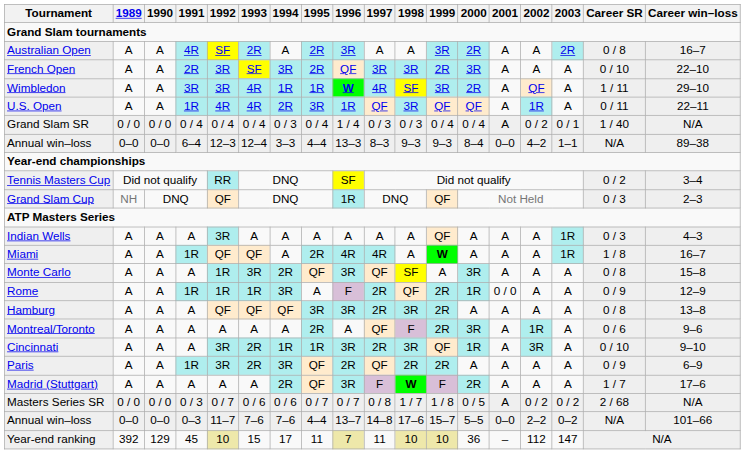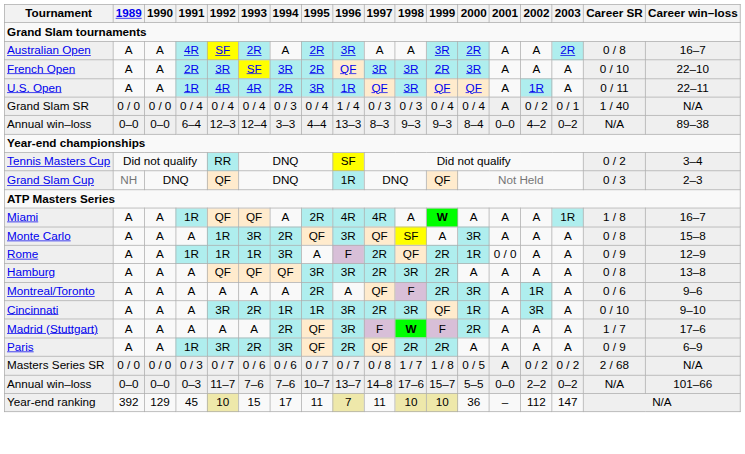 <table class="wikitable">
 <tr style="background:#efefef;">
 <th>Tournament</th>
 <th><a href='#'>1989</a></th>
 <th>1990</th>
 <th>1991</th>
 <th>1992</th>
 <th>1993</th>
 <th>1994</th>
 <th>1995</th>
 <th>1996</th>
 <th>1997</th>
 <th>1998</th>
 <th>1999</th>
 <th>2000</th>
 <th>2001</th>
 <th>2002</th>
 <th>2003</th>
 <th>Career SR</th>
 <th>Career win–loss</th>
 </tr>
 <tr>
 <td colspan="18"><strong>Grand Slam tournaments</strong></td>
 </tr>
 <tr>
 <td style="background:#EFEFEF;"><a href='#'>Australian Open</a></td>
 <td style="text-align:center;">A</td>
 <td style="text-align:center;">A</td>
 <td style="text-align:center; background:#afeeee;"><a href='#'>4R</a></td>
 <td style="text-align:center; background:yellow;"><a href='#'>SF</a></td>
 <td style="text-align:center; background:#afeeee;"><a href='#'>2R</a></td>
 <td style="text-align:center;">A</td>
 <td style="text-align:center; background:#afeeee;"><a href='#'>2R</a></td>
 <td style="text-align:center; background:#afeeee;"><a href='#'>3R</a></td>
 <td style="text-align:center;">A</td>
 <td style="text-align:center;">A</td>
 <td style="text-align:center; background:#afeeee;"><a href='#'>3R</a></td>
 <td style="text-align:center; background:#afeeee;"><a href='#'>2R</a></td>
 <td style="text-align:center;">A</td>
 <td style="text-align:center;">A</td>
 <td style="text-align:center; background:#afeeee;"><a href='#'>2R</a></td>
 <td style="text-align:center; background:#efefef;">0 / 8</td>
 <td style="text-align:center; background:#efefef;">16–7</td>
 </tr>
 <tr>
 <td style="background:#EFEFEF;"><a href='#'>French Open</a></td>
 <td style="text-align:center;">A</td>
 <td style="text-align:center;">A</td>
 <td style="text-align:center; background:#afeeee;"><a href='#'>2R</a></td>
 <td style="text-align:center; background:#afeeee;"><a href='#'>3R</a></td>
 <td style="text-align:center; background:yellow;"><a href='#'>SF</a></td>
 <td style="text-align:center; background:#afeeee;"><a href='#'>3R</a></td>
 <td style="text-align:center; background:#afeeee;"><a href='#'>2R</a></td>
 <td style="text-align:center; background:#ffebcd;"><a href='#'>QF</a></td>
 <td style="text-align:center; background:#afeeee;"><a href='#'>3R</a></td>
 <td style="text-align:center; background:#afeeee;"><a href='#'>3R</a></td>
 <td style="text-align:center; background:#afeeee;"><a href='#'>2R</a></td>
 <td style="text-align:center; background:#afeeee;"><a href='#'>3R</a></td>
 <td style="text-align:center;">A</td>
 <td style="text-align:center;">A</td>
 <td style="text-align:center;">A</td>
 <td style="text-align:center; background:#efefef;">0 / 10</td>
 <td style="text-align:center; background:#efefef;">22–10</td>
 </tr>
 <tr>
-<td style="background:#EFEFEF;"><a href='#'>Wimbledon</a></td>
-<td style="text-align:center;">A</td>
-<td style="text-align:center;">A</td>
-<td style="text-align:center; background:#afeeee;"><a href='#'>3R</a></td>
-<td style="text-align:center; background:#afeeee;"><a href='#'>3R</a></td>
-<td style="text-align:center; background:#afeeee;"><a href='#'>4R</a></td>
-<td style="text-align:center; background:#afeeee;"><a href='#'>1R</a></td>
-<td style="text-align:center; background:#afeeee;"><a href='#'>1R</a></td>
-<td style="text-align:center; background:#0f0;"><strong><a href='#'>W</a></strong></td>
-<td style="text-align:center; background:#afeeee;"><a href='#'>4R</a></td>
-<td style="text-align:center; background:yellow;"><a href='#'>SF</a></td>
-<td style="text-align:center; background:#afeeee;"><a href='#'>3R</a></td>
-<td style="text-align:center; background:#afeeee;"><a href='#'>2R</a></td>
-<td style="text-align:center;">A</td>
-<td style="text-align:center; background:#ffebcd;"><a href='#'>QF</a></td>
-<td style="text-align:center;">A</td>
-<td style="text-align:center; background:#efefef;">1 / 11</td>
-<td style="text-align:center; background:#efefef;">29–10</td>
-</tr>
-<tr>
 <td style="background:#EFEFEF;"><a href='#'>U.S. Open</a></td>
 <td style="text-align:center;">A</td>
 <td style="text-align:center;">A</td>
 <td style="text-align:center; background:#afeeee;"><a href='#'>1R</a></td>
 <td style="text-align:center; background:#afeeee;"><a href='#'>4R</a></td>
 <td style="text-align:center; background:#afeeee;"><a href='#'>4R</a></td>
 <td style="text-align:center; background:#afeeee;"><a href='#'>2R</a></td>
 <td style="text-align:center; background:#afeeee;"><a href='#'>3R</a></td>
 <td style="text-align:center; background:#afeeee;"><a href='#'>1R</a></td>
 <td style="text-align:center; background:#ffebcd;"><a href='#'>QF</a></td>
 <td style="text-align:center; background:#afeeee;"><a href='#'>3R</a></td>
 <td style="text-align:center; background:#ffebcd;"><a href='#'>QF</a></td>
 <td style="text-align:center; background:#ffebcd;"><a href='#'>QF</a></td>
 <td style="text-align:center;">A</td>
 <td style="text-align:center; background:#afeeee;"><a href='#'>1R</a></td>
 <td style="text-align:center;">A</td>
 <td style="text-align:center; background:#efefef;">0 / 11</td>
 <td style="text-align:center; background:#efefef;">22–11 </td>
 </tr>
 <tr style="background:#efefef;">
 <td>Grand Slam SR</td>
 <td style="text-align:center;">0 / 0</td>
 <td style="text-align:center;">0 / 0</td>
 <td style="text-align:center;">0 / 4</td>
 <td style="text-align:center;">0 / 4</td>
 <td style="text-align:center;">0 / 4</td>
 <td style="text-align:center;">0 / 3</td>
 <td style="text-align:center;">0 / 4</td>
 <td style="text-align:center;">1 / 4</td>
 <td style="text-align:center;">0 / 3</td>
 <td style="text-align:center;">0 / 3</td>
 <td style="text-align:center;">0 / 4</td>
 <td style="text-align:center;">0 / 4</td>
 <td style="text-align:center;">A</td>
 <td style="text-align:center;">0 / 2</td>
 <td style="text-align:center;">0 / 1</td>
 <td style="text-align:center;">1 / 40</td>
 <td style="text-align:center;">N/A</td>
 </tr>
 <tr>
 <td style="background:#EFEFEF;">Annual win–loss</td>
 <td style="text-align:center; background:#efefef;">0–0</td>
 <td style="text-align:center; background:#efefef;">0–0</td>
 <td style="text-align:center; background:#efefef;">6–4</td>
 <td style="text-align:center; background:#efefef;">12–3</td>
 <td style="text-align:center; background:#efefef;">12–4</td>
 <td style="text-align:center; background:#efefef;">3–3</td>
 <td style="text-align:center; background:#efefef;">4–4</td>
 <td style="text-align:center; background:#efefef;">13–3</td>
 <td style="text-align:center; background:#efefef;">8–3</td>
 <td style="text-align:center; background:#efefef;">9–3</td>
 <td style="text-align:center; background:#efefef;">9–3</td>
 <td style="text-align:center; background:#efefef;">8–4</td>
 <td style="text-align:center; background:#efefef;">0–0</td>
 <td style="text-align:center; background:#efefef;">4–2</td>
-<td style="text-align:center; background:#efefef;">1–1</td>
+<td style="text-align:center; background:#efefef;">0–2</td>
 <td style="text-align:center; background:#efefef;">N/A</td>
 <td style="text-align:center; background:#efefef;">89–38</td>
 </tr>
 <tr>
 <td colspan="18"><strong>Year-end championships</strong></td>
 </tr>
 <tr>
 <td style="background:#EFEFEF;"><a href='#'>Tennis Masters Cup</a></td>
 <td align="center" colspan="3">Did not qualify</td>
 <td align="center" style="background:#afeeee;">RR</td>
 <td align="center" colspan="3">DNQ</td>
 <td align="center" style="background:yellow;">SF</td>
 <td align="center" colspan="7">Did not qualify</td>
 <td align="center" style="background:#EFEFEF;">0 / 2</td>
 <td align="center" style="background:#EFEFEF;">3–4</td>
 </tr>
 <tr>
 <td style="background:#EFEFEF;"><a href='#'>Grand Slam Cup</a></td>
 <td align="center" style="color:#767676;">NH</td>
 <td align="center" colspan="2">DNQ</td>
 <td align="center" style="background:#ffebcd;">QF</td>
 <td align="center" colspan="3">DNQ</td>
 <td align="center" style="background:#afeeee;">1R</td>
 <td align="center" colspan="2">DNQ</td>
 <td align="center" style="background:#ffebcd;">QF</td>
 <td align="center" colspan="4" style="color:#767676;">Not Held</td>
 <td align="center" style="background:#EFEFEF;">0 / 3</td>
 <td align="center" style="background:#EFEFEF;">2–3</td>
 </tr>
 <tr>
 <td colspan="18"><strong>ATP Masters Series</strong></td>
-</tr>
-<tr>
-<td style="background:#EFEFEF;"><a href='#'>Indian Wells</a></td>
-<td style="text-align:center;">A</td>
-<td style="text-align:center;">A</td>
-<td style="text-align:center;">A</td>
-<td style="text-align:center; background:#afeeee;">3R</td>
-<td style="text-align:center;">A</td>
-<td style="text-align:center;">A</td>
-<td style="text-align:center;">A</td>
-<td style="text-align:center;">A</td>
-<td style="text-align:center;">A</td>
-<td style="text-align:center;">A</td>
-<td style="text-align:center; background:#ffebcd;">QF</td>
-<td style="text-align:center;">A</td>
-<td style="text-align:center;">A</td>
-<td style="text-align:center;">A</td>
-<td style="text-align:center; background:#afeeee;">1R</td>
-<td style="text-align:center; background:#efefef;">0 / 3</td>
-<td style="text-align:center; background:#efefef;">4–3</td>
 </tr>
 <tr>
 <td style="background:#EFEFEF;"><a href='#'>Miami</a></td>
 <td style="text-align:center;">A</td>
 <td style="text-align:center;">A</td>
 <td style="text-align:center; background:#afeeee;">1R</td>
 <td style="text-align:center; background:#ffebcd;">QF</td>
 <td style="text-align:center; background:#ffebcd;">QF</td>
 <td style="text-align:center;">A</td>
 <td style="text-align:center; background:#afeeee;">2R</td>
 <td style="text-align:center; background:#afeeee;">4R</td>
 <td style="text-align:center; background:#afeeee;">4R</td>
 <td style="text-align:center;">A</td>
 <td style="text-align:center; background:#0f0;"><strong>W</strong></td>
 <td style="text-align:center;">A</td>
 <td style="text-align:center;">A</td>
 <td style="text-align:center;">A</td>
 <td style="text-align:center; background:#afeeee;">1R</td>
 <td style="text-align:center; background:#efefef;">1 / 8</td>
 <td style="text-align:center; background:#efefef;">16–7</td>
 </tr>
 <tr>
 <td style="background:#EFEFEF;"><a href='#'>Monte Carlo</a></td>
 <td style="text-align:center;">A</td>
 <td style="text-align:center;">A</td>
 <td style="text-align:center;">A</td>
 <td style="text-align:center; background:#afeeee;">1R</td>
 <td style="text-align:center; background:#afeeee;">3R</td>
 <td style="text-align:center; background:#afeeee;">2R</td>
 <td style="text-align:center; background:#ffebcd;">QF</td>
 <td style="text-align:center; background:#afeeee;">3R</td>
 <td style="text-align:center; background:#ffebcd;">QF</td>
 <td style="text-align:center; background:yellow;">SF</td>
 <td style="text-align:center;">A</td>
 <td style="text-align:center; background:#afeeee;">3R</td>
 <td style="text-align:center;">A</td>
 <td style="text-align:center;">A</td>
 <td style="text-align:center;">A</td>
 <td style="text-align:center; background:#efefef;">0 / 8</td>
 <td style="text-align:center; background:#efefef;">15–8</td>
 </tr>
 <tr>
 <td style="background:#EFEFEF;"><a href='#'>Rome</a></td>
 <td style="text-align:center;">A</td>
 <td style="text-align:center;">A</td>
 <td style="text-align:center; background:#afeeee;">1R</td>
 <td style="text-align:center; background:#afeeee;">1R</td>
 <td style="text-align:center; background:#afeeee;">1R</td>
 <td style="text-align:center; background:#afeeee;">3R</td>
 <td style="text-align:center;">A</td>
 <td style="text-align:center; background:thistle;">F</td>
 <td style="text-align:center; background:#afeeee;">2R</td>
 <td style="text-align:center; background:#ffebcd;">QF</td>
 <td style="text-align:center; background:#afeeee;">2R</td>
 <td style="text-align:center; background:#afeeee;">1R</td>
 <td style="text-align:center;">0 / 0</td>
 <td style="text-align:center;">A</td>
 <td style="text-align:center;">A</td>
 <td style="text-align:center; background:#efefef;">0 / 9</td>
 <td style="text-align:center; background:#efefef;">12–9</td>
 </tr>
 <tr>
 <td style="background:#EFEFEF;"><a href='#'>Hamburg</a></td>
 <td style="text-align:center;">A</td>
 <td style="text-align:center;">A</td>
 <td style="text-align:center;">A</td>
 <td style="text-align:center; background:#ffebcd;">QF</td>
 <td style="text-align:center; background:#ffebcd;">QF</td>
 <td style="text-align:center; background:#ffebcd;">QF</td>
 <td style="text-align:center; background:#afeeee;">3R</td>
 <td style="text-align:center; background:#afeeee;">3R</td>
 <td style="text-align:center; background:#afeeee;">2R</td>
 <td style="text-align:center; background:#afeeee;">3R</td>
 <td style="text-align:center; background:#afeeee;">2R</td>
 <td style="text-align:center;">A</td>
 <td style="text-align:center;">A</td>
 <td style="text-align:center;">A</td>
 <td style="text-align:center;">A</td>
 <td style="text-align:center; background:#efefef;">0 / 8</td>
 <td style="text-align:center; background:#efefef;">13–8</td>
 </tr>
 <tr>
 <td style="background:#EFEFEF;"><a href='#'>Montreal/Toronto</a></td>
 <td style="text-align:center;">A</td>
 <td style="text-align:center;">A</td>
 <td style="text-align:center;">A</td>
 <td style="text-align:center;">A</td>
 <td style="text-align:center;">A</td>
 <td style="text-align:center;">A</td>
 <td style="text-align:center; background:#afeeee;">2R</td>
 <td style="text-align:center;">A</td>
 <td style="text-align:center; background:#ffebcd;">QF</td>
 <td style="text-align:center; background:thistle;">F</td>
 <td style="text-align:center; background:#afeeee;">2R</td>
 <td style="text-align:center; background:#afeeee;">3R</td>
 <td style="text-align:center;">A</td>
 <td style="text-align:center; background:#afeeee;">1R</td>
 <td style="text-align:center;">A</td>
 <td style="text-align:center; background:#efefef;">0 / 6</td>
 <td style="text-align:center; background:#efefef;">9–6</td>
 </tr>
 <tr>
 <td style="background:#EFEFEF;"><a href='#'>Cincinnati</a></td>
 <td style="text-align:center;">A</td>
 <td style="text-align:center;">A</td>
 <td style="text-align:center;">A</td>
 <td style="text-align:center; background:#afeeee;">3R</td>
 <td style="text-align:center; background:#afeeee;">2R</td>
 <td style="text-align:center; background:#afeeee;">1R</td>
 <td style="text-align:center; background:#afeeee;">1R</td>
 <td style="text-align:center; background:#afeeee;">3R</td>
 <td style="text-align:center; background:#afeeee;">2R</td>
 <td style="text-align:center; background:#afeeee;">3R</td>
 <td style="text-align:center; background:#ffebcd;">QF</td>
 <td style="text-align:center; background:#afeeee;">1R</td>
 <td style="text-align:center;">A</td>
 <td style="text-align:center; background:#afeeee;">3R</td>
 <td style="text-align:center;">A</td>
 <td style="text-align:center; background:#efefef;">0 / 10</td>
 <td style="text-align:center; background:#efefef;">9–10</td>
 </tr>
 <tr>
+<td style="background:#EFEFEF;"><a href='#'>Madrid (Stuttgart)</a></td>
+<td style="text-align:center;">A</td>
+<td style="text-align:center;">A</td>
+<td style="text-align:center;">A</td>
+<td style="text-align:center;">A</td>
+<td style="text-align:center;">A</td>
+<td style="text-align:center; background:#afeeee;">2R</td>
+<td style="text-align:center; background:#ffebcd;">QF</td>
+<td style="text-align:center; background:#afeeee;">3R</td>
+<td style="text-align:center; background:thistle;">F</td>
+<td style="text-align:center; background:#0f0;"><strong>W</strong></td>
+<td style="text-align:center; background:thistle;">F</td>
+<td style="text-align:center; background:#afeeee;">2R</td>
+<td style="text-align:center;">A</td>
+<td style="text-align:center;">A</td>
+<td style="text-align:center;">A</td>
+<td style="text-align:center; background:#efefef;">1 / 7</td>
+<td style="text-align:center; background:#efefef;">17–6</td>
+</tr>
+<tr>
 <td style="background:#EFEFEF;"><a href='#'>Paris</a></td>
 <td style="text-align:center;">A</td>
 <td style="text-align:center;">A</td>
 <td style="text-align:center; background:#afeeee;">1R</td>
 <td style="text-align:center; background:#afeeee;">3R</td>
 <td style="text-align:center; background:#afeeee;">2R</td>
 <td style="text-align:center; background:#afeeee;">3R</td>
 <td style="text-align:center; background:#ffebcd;">QF</td>
 <td style="text-align:center; background:#afeeee;">2R</td>
 <td style="text-align:center; background:#ffebcd;">QF</td>
 <td style="text-align:center; background:#afeeee;">2R</td>
 <td style="text-align:center; background:#afeeee;">2R</td>
 <td style="text-align:center;">A</td>
 <td style="text-align:center;">A</td>
 <td style="text-align:center;">A</td>
 <td style="text-align:center;">A</td>
 <td style="text-align:center; background:#efefef;">0 / 9</td>
 <td style="text-align:center; background:#efefef;">6–9</td>
-</tr>
-<tr>
-<td style="background:#EFEFEF;"><a href='#'>Madrid (Stuttgart)</a></td>
-<td style="text-align:center;">A</td>
-<td style="text-align:center;">A</td>
-<td style="text-align:center;">A</td>
-<td style="text-align:center;">A</td>
-<td style="text-align:center;">A</td>
-<td style="text-align:center; background:#afeeee;">2R</td>
-<td style="text-align:center; background:#ffebcd;">QF</td>
-<td style="text-align:center; background:#afeeee;">3R</td>
-<td style="text-align:center; background:thistle;">F</td>
-<td style="text-align:center; background:#0f0;"><strong>W</strong></td>
-<td style="text-align:center; background:thistle;">F</td>
-<td style="text-align:center; background:#afeeee;">2R</td>
-<td style="text-align:center;">A</td>
-<td style="text-align:center;">A</td>
-<td style="text-align:center;">A</td>
-<td style="text-align:center; background:#efefef;">1 / 7</td>
-<td style="text-align:center; background:#efefef;">17–6</td>
 </tr>
 <tr style="background:#efefef;">
 <td>Masters Series SR</td>
 <td style="text-align:center;">0 / 0</td>
 <td style="text-align:center;">0 / 0</td>
 <td style="text-align:center;">0 / 3</td>
 <td style="text-align:center;">0 / 7</td>
 <td style="text-align:center;">0 / 6</td>
 <td style="text-align:center;">0 / 6</td>
 <td style="text-align:center;">0 / 7</td>
 <td style="text-align:center;">0 / 7</td>
 <td style="text-align:center;">0 / 8</td>
 <td style="text-align:center;">1 / 7</td>
 <td style="text-align:center;">1 / 8</td>
 <td style="text-align:center;">0 / 5</td>
 <td style="text-align:center;">A</td>
 <td style="text-align:center;">0 / 2</td>
 <td style="text-align:center;">0 / 2</td>
 <td style="text-align:center;">2 / 68</td>
 <td style="text-align:center;">N/A</td>
 </tr>
 <tr>
 <td style="background:#EFEFEF;">Annual win–loss</td>
 <td style="text-align:center; background:#efefef;">0–0</td>
 <td style="text-align:center; background:#efefef;">0–0</td>
 <td style="text-align:center; background:#efefef;">0–3</td>
 <td style="text-align:center; background:#efefef;">11–7</td>
 <td style="text-align:center; background:#efefef;">7–6</td>
 <td style="text-align:center; background:#efefef;">7–6</td>
-<td style="text-align:center; background:#efefef;">4–4</td>
+<td style="text-align:center; background:#efefef;">10–7</td>
 <td style="text-align:center; background:#efefef;">13–7</td>
 <td style="text-align:center; background:#efefef;">14–8</td>
 <td style="text-align:center; background:#efefef;">17–6</td>
 <td style="text-align:center; background:#efefef;">15–7</td>
 <td style="text-align:center; background:#efefef;">5–5</td>
 <td style="text-align:center; background:#efefef;">0–0</td>
 <td style="text-align:center; background:#efefef;">2–2</td>
 <td style="text-align:center; background:#efefef;">0–2</td>
 <td style="text-align:center; background:#efefef;">N/A</td>
 <td style="text-align:center; background:#efefef;">101–66</td>
 </tr>
 <tr>
 <td style="background:#EFEFEF;">Year-end ranking</td>
 <td style="text-align:center;">392</td>
 <td style="text-align:center;">129</td>
 <td style="text-align:center;">45</td>
 <td style="text-align:center; background:#eee8aa;">10</td>
 <td style="text-align:center;">15</td>
 <td style="text-align:center;">17</td>
 <td style="text-align:center;">11</td>
 <td style="text-align:center; background:#eee8aa;">7</td>
 <td style="text-align:center;">11</td>
 <td style="text-align:center; background:#eee8aa;">10</td>
 <td style="text-align:center; background:#eee8aa;">10</td>
 <td style="text-align:center;">36</td>
 <td style="text-align:center;">–</td>
 <td style="text-align:center;">112</td>
 <td style="text-align:center;">147</td>
 <td colspan="2"  style="text-align:center; background:#efefef;">N/A</td>
 </tr>
 </table>
